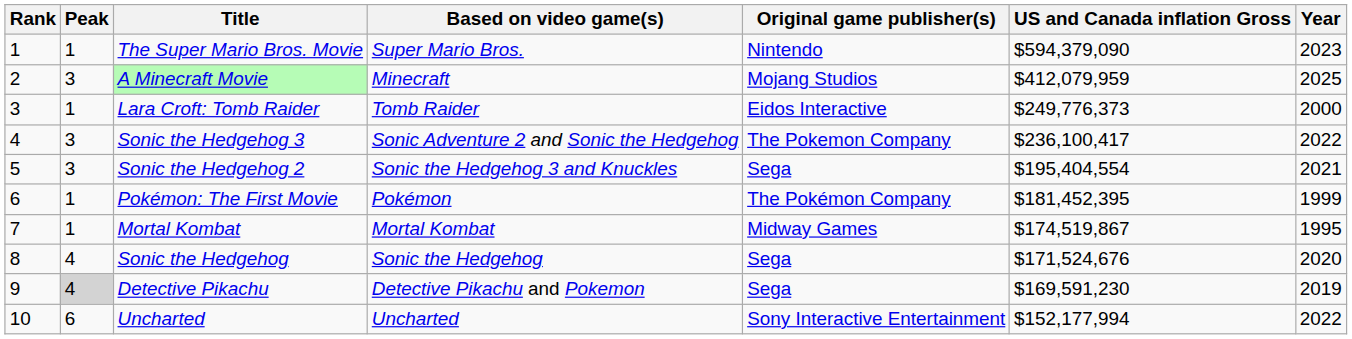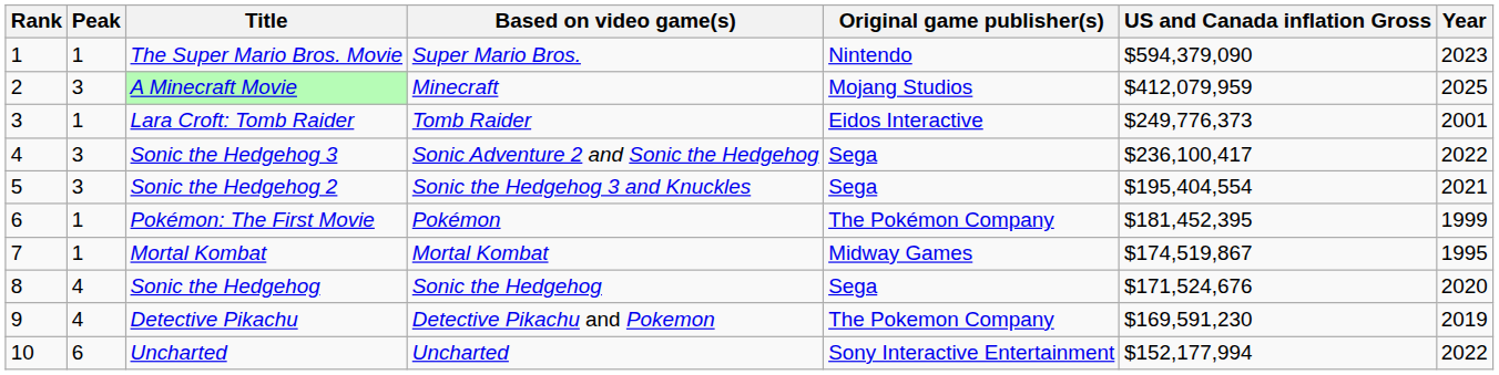 <table class="wikitable plainrowheaders" style="margin:auto; margin:auto;">
 <tr>
 <th scope="col">Rank</th>
 <th>Peak</th>
 <th scope="col">Title</th>
 <th>Based on video game(s)</th>
 <th>Original game publisher(s)</th>
 <th>US and Canada inflation Gross</th>
 <th scope="col">Year</th>
 </tr>
 <tr>
 <td>1</td>
 <td>1</td>
 <td scope="row"><em><a href='#'>The Super Mario Bros. Movie</a></em></td>
 <td><a href='#'><em>Super Mario Bros.</em></a></td>
 <td><a href='#'>Nintendo</a></td>
 <td>$594,379,090</td>
 <td style="text-align:center;">2023</td>
 </tr>
 <tr>
 <td>2</td>
 <td>3</td>
 <td scope="row" style="background:#b6fcb6;"><em><a href='#'>A Minecraft Movie</a></em> </td>
 <td><em><a href='#'>Minecraft</a></em></td>
 <td><a href='#'>Mojang Studios</a></td>
 <td>$412,079,959</td>
 <td>2025</td>
 </tr>
 <tr>
 <td>3</td>
 <td>1</td>
 <td scope="row"><em><a href='#'>Lara Croft: Tomb Raider</a></em></td>
 <td><em><a href='#'>Tomb Raider</a></em></td>
 <td><a href='#'>Eidos Interactive</a></td>
 <td>$249,776,373</td>
-<td style="text-align:center;">2000</td>
+<td style="text-align:center;">2001</td>
 </tr>
 <tr>
 <td>4</td>
 <td>3</td>
 <td scope="row"><em><a href='#'>Sonic the Hedgehog 3</a></em></td>
 <td><em><a href='#'>Sonic Adventure 2</a> and <a href='#'>Sonic the Hedgehog</a></em></td>
-<td><a href='#'>The Pokemon Company</a></td>
+<td><a href='#'>Sega</a></td>
 <td>$236,100,417</td>
 <td>2022</td>
 </tr>
 <tr>
 <td>5</td>
 <td>3</td>
 <td scope="row"><em><a href='#'>Sonic the Hedgehog 2</a></em></td>
 <td><em><a href='#'>Sonic the Hedgehog 3 and Knuckles</a></em></td>
 <td><a href='#'>Sega</a></td>
 <td>$195,404,554</td>
 <td>2021</td>
 </tr>
 <tr>
 <td>6</td>
 <td>1</td>
 <td scope="row"><em><a href='#'>Pokémon: The First Movie</a></em></td>
 <td><em><a href='#'>Pokémon</a></em></td>
 <td><a href='#'>The Pokémon Company</a></td>
 <td>$181,452,395</td>
 <td>1999</td>
 </tr>
 <tr>
 <td>7</td>
 <td>1</td>
 <td><em><a href='#'>Mortal Kombat</a></em></td>
 <td><em><a href='#'>Mortal Kombat</a></em></td>
 <td><a href='#'>Midway Games</a></td>
 <td>$174,519,867</td>
 <td>1995</td>
 </tr>
 <tr>
 <td>8</td>
 <td>4</td>
 <td><a href='#'><em>Sonic the Hedgehog</em></a></td>
 <td><em><a href='#'>Sonic the Hedgehog</a></em></td>
 <td><a href='#'>Sega</a></td>
 <td>$171,524,676</td>
 <td>2020</td>
 </tr>
 <tr>
 <td>9</td>
-<td style="background: lightgrey;">4</td>
+<td>4</td>
 <td><em><a href='#'>Detective Pikachu</a></em></td>
 <td><em><a href='#'>Detective Pikachu</a></em> and <em><a href='#'>Pokemon</a></em></td>
-<td><a href='#'>Sega</a></td>
+<td><a href='#'>The Pokemon Company</a></td>
 <td>$169,591,230</td>
 <td>2019</td>
 </tr>
 <tr>
 <td>10</td>
 <td>6</td>
 <td><em><a href='#'>Uncharted</a></em></td>
 <td><em><a href='#'>Uncharted</a></em></td>
 <td><a href='#'>Sony Interactive Entertainment</a></td>
 <td>$152,177,994</td>
 <td>2022</td>
 </tr>
 </table>
